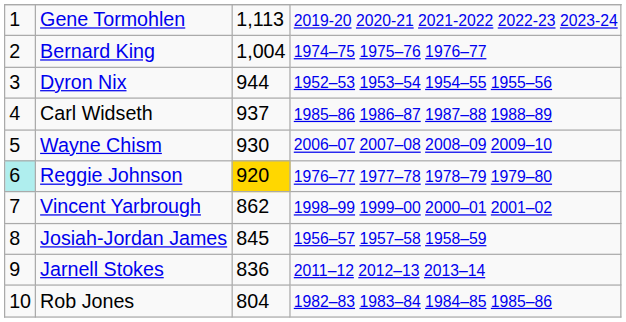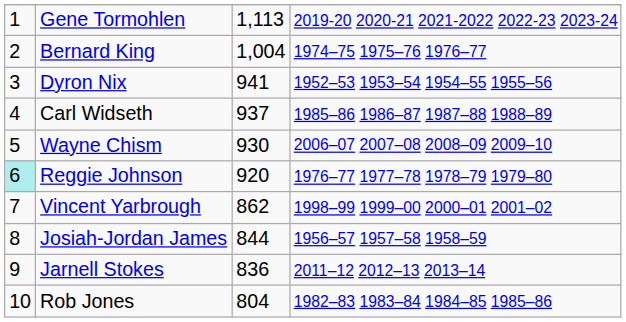 <table class="wikitable">
 <tr>
 </tr>
 <tr>
 <td>1</td>
 <td><a href='#'>Gene Tormohlen</a></td>
 <td>1,113</td>
 <td style="font-size:80%;"><a href='#'>2019-20</a> <a href='#'>2020-21</a> <a href='#'>2021-2022</a> <a href='#'>2022-23</a> <a href='#'>2023-24</a></td>
 </tr>
 <tr>
 <td>2</td>
 <td><a href='#'>Bernard King</a></td>
 <td>1,004</td>
 <td style="font-size:80%;"><a href='#'>1974–75</a> <a href='#'>1975–76</a> <a href='#'>1976–77</a></td>
 </tr>
 <tr>
 <td>3</td>
 <td><a href='#'>Dyron Nix</a></td>
-<td>944</td>
+<td>941</td>
 <td style="font-size:80%;"><a href='#'>1952–53</a> <a href='#'>1953–54</a> <a href='#'>1954–55</a> <a href='#'>1955–56</a></td>
 </tr>
 <tr>
 <td>4</td>
 <td>Carl Widseth</td>
 <td>937</td>
 <td style="font-size:80%;"><a href='#'>1985–86</a> <a href='#'>1986–87</a> <a href='#'>1987–88</a> <a href='#'>1988–89</a></td>
 </tr>
 <tr>
 <td>5</td>
 <td><a href='#'>Wayne Chism</a></td>
 <td>930</td>
 <td style="font-size:80%;"><a href='#'>2006–07</a> <a href='#'>2007–08</a> <a href='#'>2008–09</a> <a href='#'>2009–10</a></td>
 </tr>
 <tr>
 <td style="background: paleturquoise;">6</td>
 <td><a href='#'>Reggie Johnson</a></td>
-<td style="background: gold;">920</td>
+<td>920</td>
 <td style="font-size:80%;"><a href='#'>1976–77</a> <a href='#'>1977–78</a> <a href='#'>1978–79</a> <a href='#'>1979–80</a></td>
 </tr>
 <tr>
 <td>7</td>
 <td><a href='#'>Vincent Yarbrough</a></td>
 <td>862</td>
 <td style="font-size:80%;"><a href='#'>1998–99</a> <a href='#'>1999–00</a> <a href='#'>2000–01</a> <a href='#'>2001–02</a></td>
 </tr>
 <tr>
 <td>8</td>
 <td><a href='#'>Josiah-Jordan James</a></td>
-<td>845</td>
+<td>844</td>
 <td style="font-size:80%;"><a href='#'>1956–57</a> <a href='#'>1957–58</a> <a href='#'>1958–59</a></td>
 </tr>
 <tr>
 <td>9</td>
 <td><a href='#'>Jarnell Stokes</a></td>
 <td>836</td>
 <td style="font-size:80%;"><a href='#'>2011–12</a> <a href='#'>2012–13</a> <a href='#'>2013–14</a></td>
 </tr>
 <tr>
 <td>10</td>
 <td>Rob Jones</td>
 <td>804</td>
 <td style="font-size:80%;"><a href='#'>1982–83</a> <a href='#'>1983–84</a> <a href='#'>1984–85</a> <a href='#'>1985–86</a></td>
 </tr>
 </table>
